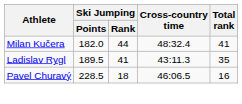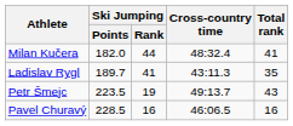 <table class="wikitable" style="font-size:90%">
 <tr>
 <th rowspan="2">Athlete</th>
 <th colspan="2">Ski Jumping</th>
 <th rowspan="2">Cross-country <br> time</th>
 <th rowspan="2">Total <br> rank</th>
 </tr>
 <tr>
 <th>Points</th>
 <th>Rank</th>
 </tr>
 <tr>
 <td><a href='#'>Milan Kučera</a></td>
 <td align="center">182.0</td>
 <td align="center">44</td>
 <td align="center">48:32.4</td>
 <td align="center">41</td>
 </tr>
 <tr>
 <td><a href='#'>Ladislav Rygl</a></td>
-<td align="center">189.5</td>
+<td align="center">189.7</td>
 <td align="center">41</td>
 <td align="center">43:11.3</td>
 <td align="center">35</td>
 </tr>
 <tr>
+<td><a href='#'>Petr Šmejc</a></td>
+<td align="center">223.5</td>
+<td align="center">19</td>
+<td align="center">49:13.7</td>
+<td align="center">43</td>
+</tr>
+<tr>
 <td><a href='#'>Pavel Churavý</a></td>
 <td align="center">228.5</td>
-<td align="center">18</td>
+<td align="center">16</td>
 <td align="center">46:06.5</td>
 <td align="center">16</td>
 </tr>
 </table>
